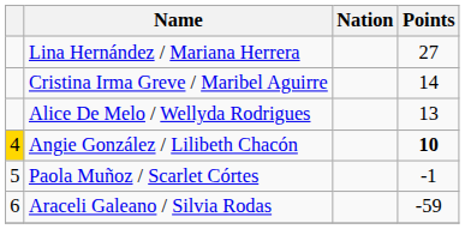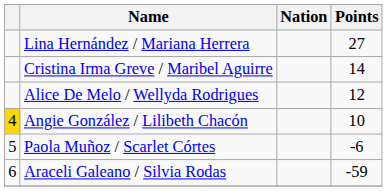 <table class="wikitable" style="text-align:center">
 <tr>
 <th></th>
 <th>Name</th>
 <th>Nation</th>
 <th>Points</th>
 </tr>
 <tr>
 <td></td>
 <td align=left><a href='#'>Lina Hernández</a> / <a href='#'>Mariana Herrera</a></td>
 <td align=left></td>
 <td>27</td>
 </tr>
 <tr>
 <td></td>
 <td align=left><a href='#'>Cristina Irma Greve</a> / <a href='#'>Maribel Aguirre</a></td>
 <td align=left></td>
 <td>14</td>
 </tr>
 <tr>
 <td></td>
 <td align=left><a href='#'>Alice De Melo</a> / <a href='#'>Wellyda Rodrigues</a></td>
 <td align=left></td>
-<td>13</td>
+<td>12</td>
 </tr>
 <tr>
 <td style="background: gold;">4</td>
 <td align=left><a href='#'>Angie González</a> / <a href='#'>Lilibeth Chacón</a></td>
 <td align=left></td>
-<td><strong>10</strong></td>
+<td>10</td>
 </tr>
 <tr>
 <td>5</td>
 <td align=left><a href='#'>Paola Muñoz</a> / <a href='#'>Scarlet Córtes</a></td>
 <td align=left></td>
-<td>-1</td>
+<td>-6</td>
 </tr>
 <tr>
 <td>6</td>
 <td align=left><a href='#'>Araceli Galeano</a> / <a href='#'>Silvia Rodas</a></td>
 <td align=left></td>
 <td>-59</td>
 </tr>
 <tr>
 </tr>
 </table>
